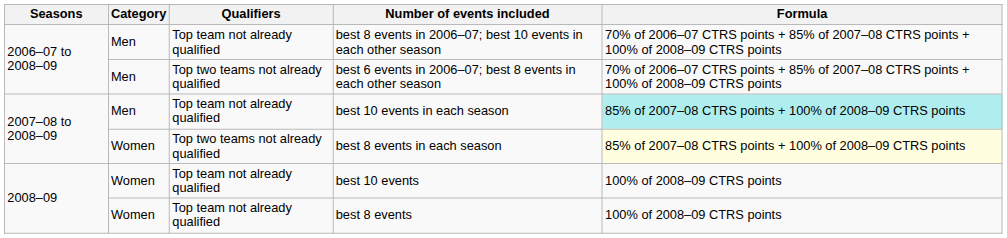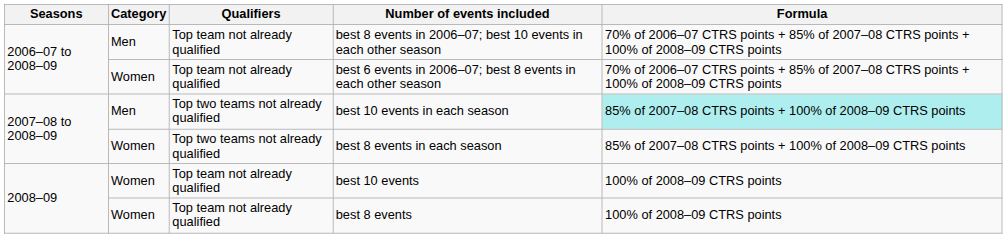 <table class="wikitable">
 <tr>
 <th>Seasons</th>
 <th>Category</th>
 <th>Qualifiers</th>
 <th>Number of events included</th>
 <th>Formula</th>
 </tr>
 <tr>
 <td rowspan="2">2006–07 to 2008–09</td>
 <td>Men</td>
 <td>Top team not already qualified</td>
 <td>best 8 events in 2006–07; best 10 events in each other season</td>
 <td>70% of 2006–07 CTRS points + 85% of 2007–08 CTRS points + 100% of 2008–09 CTRS points</td>
 </tr>
 <tr>
-<td>Men</td>
-<td>Top two teams not already qualified</td>
+<td>Women</td>
+<td>Top team not already qualified</td>
 <td>best 6 events in 2006–07; best 8 events in each other season</td>
 <td>70% of 2006–07 CTRS points + 85% of 2007–08 CTRS points + 100% of 2008–09 CTRS points</td>
 </tr>
 <tr>
 <td rowspan="2">2007–08 to 2008–09</td>
 <td>Men</td>
-<td>Top team not already qualified</td>
+<td>Top two teams not already qualified</td>
 <td>best 10 events in each season</td>
 <td style="background: paleturquoise;">85% of 2007–08 CTRS points + 100% of 2008–09 CTRS points</td>
 </tr>
 <tr>
 <td>Women</td>
 <td>Top two teams not already qualified</td>
 <td>best 8 events in each season</td>
-<td style="background: lightyellow;">85% of 2007–08 CTRS points + 100% of 2008–09 CTRS points</td>
+<td>85% of 2007–08 CTRS points + 100% of 2008–09 CTRS points</td>
 </tr>
 <tr>
 <td rowspan="2">2008–09</td>
 <td>Women</td>
 <td>Top team not already qualified</td>
 <td>best 10 events</td>
 <td>100% of 2008–09 CTRS points</td>
 </tr>
 <tr>
 <td>Women</td>
 <td>Top team not already qualified</td>
 <td>best 8 events</td>
 <td>100% of 2008–09 CTRS points</td>
 </tr>
 </table>
